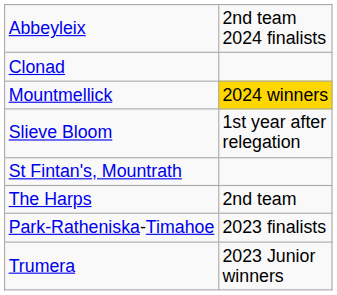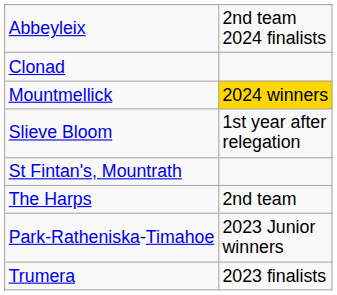 <table class="wikitable">
 <tr>
 <td><a href='#'>Abbeyleix</a></td>
 <td>2nd team<br>2024 finalists</td>
 </tr>
 <tr>
 <td><a href='#'>Clonad</a></td>
 <td></td>
 </tr>
 <tr>
 <td><a href='#'>Mountmellick</a></td>
 <td style="background: gold;">2024 winners</td>
 </tr>
 <tr>
 <td><a href='#'>Slieve Bloom</a></td>
 <td>1st year after<br>relegation</td>
 </tr>
 <tr>
 <td><a href='#'>St Fintan's, Mountrath</a></td>
 <td></td>
 </tr>
 <tr>
 <td><a href='#'>The Harps</a></td>
 <td>2nd team</td>
 </tr>
 <tr>
 <td><a href='#'>Park-Ratheniska</a>-<a href='#'>Timahoe</a></td>
-<td>2023 finalists</td>
+<td>2023 Junior<br>winners</td>
 </tr>
 <tr>
 <td><a href='#'>Trumera</a></td>
-<td>2023 Junior<br>winners</td>
+<td>2023 finalists</td>
 </tr>
 </table>
